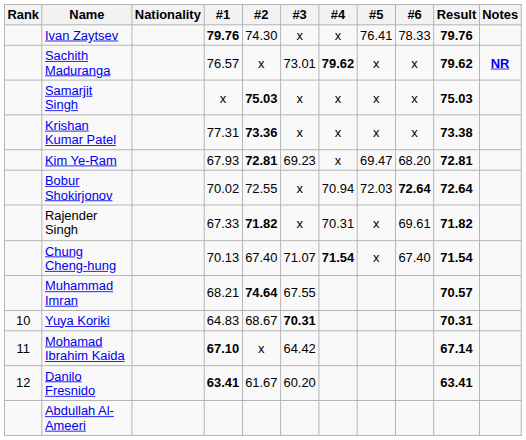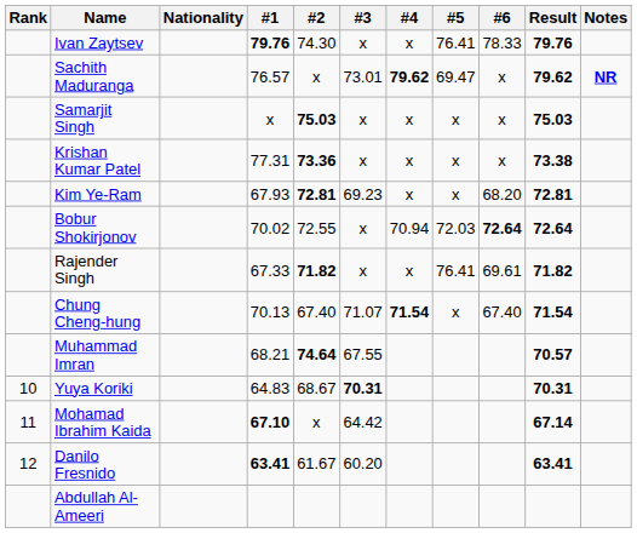 <table class="wikitable sortable" style="text-align:center;font-size:95%">
 <tr>
 <th>Rank</th>
 <th>Name</th>
 <th>Nationality</th>
 <th>#1</th>
 <th>#2</th>
 <th>#3</th>
 <th>#4</th>
 <th>#5</th>
 <th>#6</th>
 <th>Result</th>
 <th>Notes</th>
 </tr>
 <tr>
 <td></td>
 <td align=left><a href='#'>Ivan Zaytsev</a></td>
 <td align=left></td>
 <td><strong>79.76</strong></td>
 <td>74.30</td>
 <td>x</td>
 <td>x</td>
 <td>76.41</td>
 <td>78.33</td>
 <td><strong>79.76</strong></td>
 <td></td>
 </tr>
 <tr>
 <td></td>
 <td align=left><a href='#'>Sachith Maduranga</a></td>
 <td align=left></td>
 <td>76.57</td>
 <td>x</td>
 <td>73.01</td>
 <td><strong>79.62</strong></td>
-<td>x</td>
+<td>69.47</td>
 <td>x</td>
 <td><strong>79.62</strong></td>
 <td><strong><a href='#'>NR</a></strong></td>
 </tr>
 <tr>
 <td></td>
 <td align=left><a href='#'>Samarjit Singh</a></td>
 <td align=left></td>
 <td>x</td>
 <td><strong>75.03</strong></td>
 <td>x</td>
 <td>x</td>
 <td>x</td>
 <td>x</td>
 <td><strong>75.03</strong></td>
 <td></td>
 </tr>
 <tr>
 <td></td>
 <td align=left><a href='#'>Krishan Kumar Patel</a></td>
 <td align=left></td>
 <td>77.31</td>
 <td><strong>73.36</strong></td>
 <td>x</td>
 <td>x</td>
 <td>x</td>
 <td>x</td>
 <td><strong>73.38</strong></td>
 <td></td>
 </tr>
 <tr>
 <td></td>
 <td align=left><a href='#'>Kim Ye-Ram</a></td>
 <td align=left></td>
 <td>67.93</td>
 <td><strong>72.81</strong></td>
 <td>69.23</td>
 <td>x</td>
-<td>69.47</td>
+<td>x</td>
 <td>68.20</td>
 <td><strong>72.81</strong></td>
 <td></td>
 </tr>
 <tr>
 <td></td>
 <td align=left><a href='#'>Bobur Shokirjonov</a></td>
 <td align=left></td>
 <td>70.02</td>
 <td>72.55</td>
 <td>x</td>
 <td>70.94</td>
 <td>72.03</td>
 <td><strong>72.64</strong></td>
 <td><strong>72.64</strong></td>
 <td></td>
 </tr>
 <tr>
 <td></td>
 <td align=left>Rajender Singh</td>
 <td align=left></td>
 <td>67.33</td>
 <td><strong>71.82</strong></td>
 <td>x</td>
-<td>70.31</td>
 <td>x</td>
+<td>76.41</td>
 <td>69.61</td>
 <td><strong>71.82</strong></td>
 <td></td>
 </tr>
 <tr>
 <td></td>
 <td align=left><a href='#'>Chung Cheng-hung</a></td>
 <td align=left></td>
 <td>70.13</td>
 <td>67.40</td>
 <td>71.07</td>
 <td><strong>71.54</strong></td>
 <td>x</td>
 <td>67.40</td>
 <td><strong>71.54</strong></td>
 <td></td>
 </tr>
 <tr>
 <td></td>
 <td align=left><a href='#'>Muhammad Imran</a></td>
 <td align=left></td>
 <td>68.21</td>
 <td><strong>74.64</strong></td>
 <td>67.55</td>
 <td></td>
 <td></td>
 <td></td>
 <td><strong>70.57</strong></td>
 <td></td>
 </tr>
 <tr>
 <td>10</td>
 <td align=left><a href='#'>Yuya Koriki</a></td>
 <td align=left></td>
 <td>64.83</td>
 <td>68.67</td>
 <td><strong>70.31</strong></td>
 <td></td>
 <td></td>
 <td></td>
 <td><strong>70.31</strong></td>
 <td></td>
 </tr>
 <tr>
 <td>11</td>
 <td align=left><a href='#'>Mohamad Ibrahim Kaida</a></td>
 <td align=left></td>
 <td><strong>67.10</strong></td>
 <td>x</td>
 <td>64.42</td>
 <td></td>
 <td></td>
 <td></td>
 <td><strong>67.14</strong></td>
 <td></td>
 </tr>
 <tr>
 <td>12</td>
 <td align=left><a href='#'>Danilo Fresnido</a></td>
 <td align=left></td>
 <td><strong>63.41</strong></td>
 <td>61.67</td>
 <td>60.20</td>
 <td></td>
 <td></td>
 <td></td>
 <td><strong>63.41</strong></td>
 <td></td>
 </tr>
 <tr>
 <td></td>
 <td align=left><a href='#'>Abdullah Al-Ameeri</a></td>
 <td align=left></td>
 <td></td>
 <td></td>
 <td></td>
 <td></td>
 <td></td>
 <td></td>
 <td><strong></strong></td>
 <td></td>
 </tr>
 </table>
